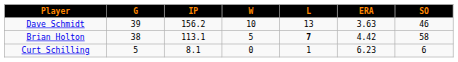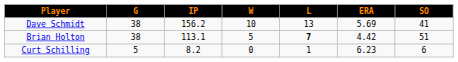 <table class="wikitable sortable">
 <tr>
 <th style="background:black;color:#FF8800;" width="16%">Player</th>
 <th style="background:black;color:#FF8800;" width="9%">G</th>
 <th style="background:black;color:#FF8800;" width="9%">IP</th>
 <th style="background:black;color:#FF8800;" width="9%">W</th>
 <th style="background:black;color:#FF8800;" width="9%">L</th>
 <th style="background:black;color:#FF8800;" width="9%">ERA</th>
 <th style="background:black;color:#FF8800;" width="9%">SO</th>
 </tr>
 <tr align="center">
 <td><a href='#'>Dave Schmidt</a></td>
-<td>39</td>
+<td>38</td>
 <td>156.2</td>
 <td>10</td>
 <td>13</td>
-<td>3.63</td>
-<td>46</td>
+<td>5.69</td>
+<td>41</td>
 </tr>
 <tr align="center">
 <td><a href='#'>Brian Holton</a></td>
 <td>38</td>
 <td>113.1</td>
 <td>5</td>
 <td><strong>7</strong></td>
 <td>4.42</td>
-<td>58</td>
+<td>51</td>
 </tr>
 <tr align="center">
 <td><a href='#'>Curt Schilling</a></td>
 <td>5</td>
-<td>8.1</td>
+<td>8.2</td>
 <td>0</td>
 <td>1</td>
 <td>6.23</td>
 <td>6</td>
 </tr>
 </table>
